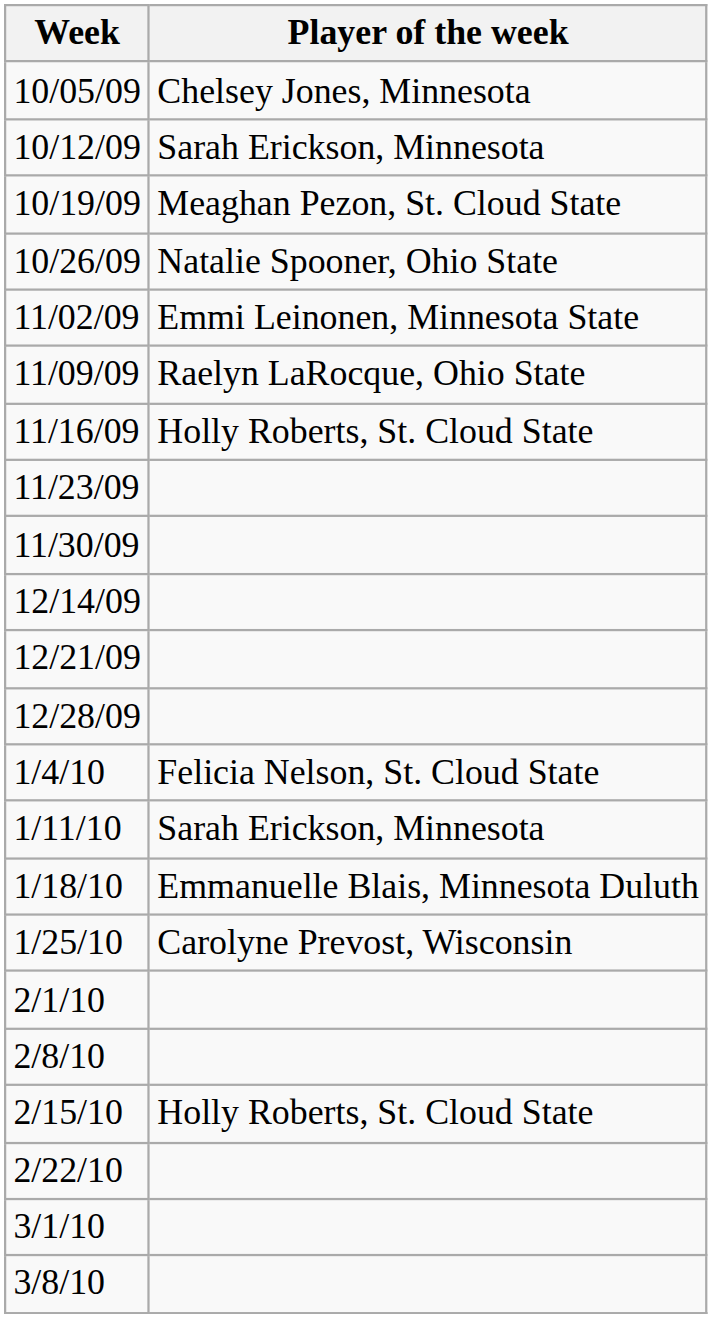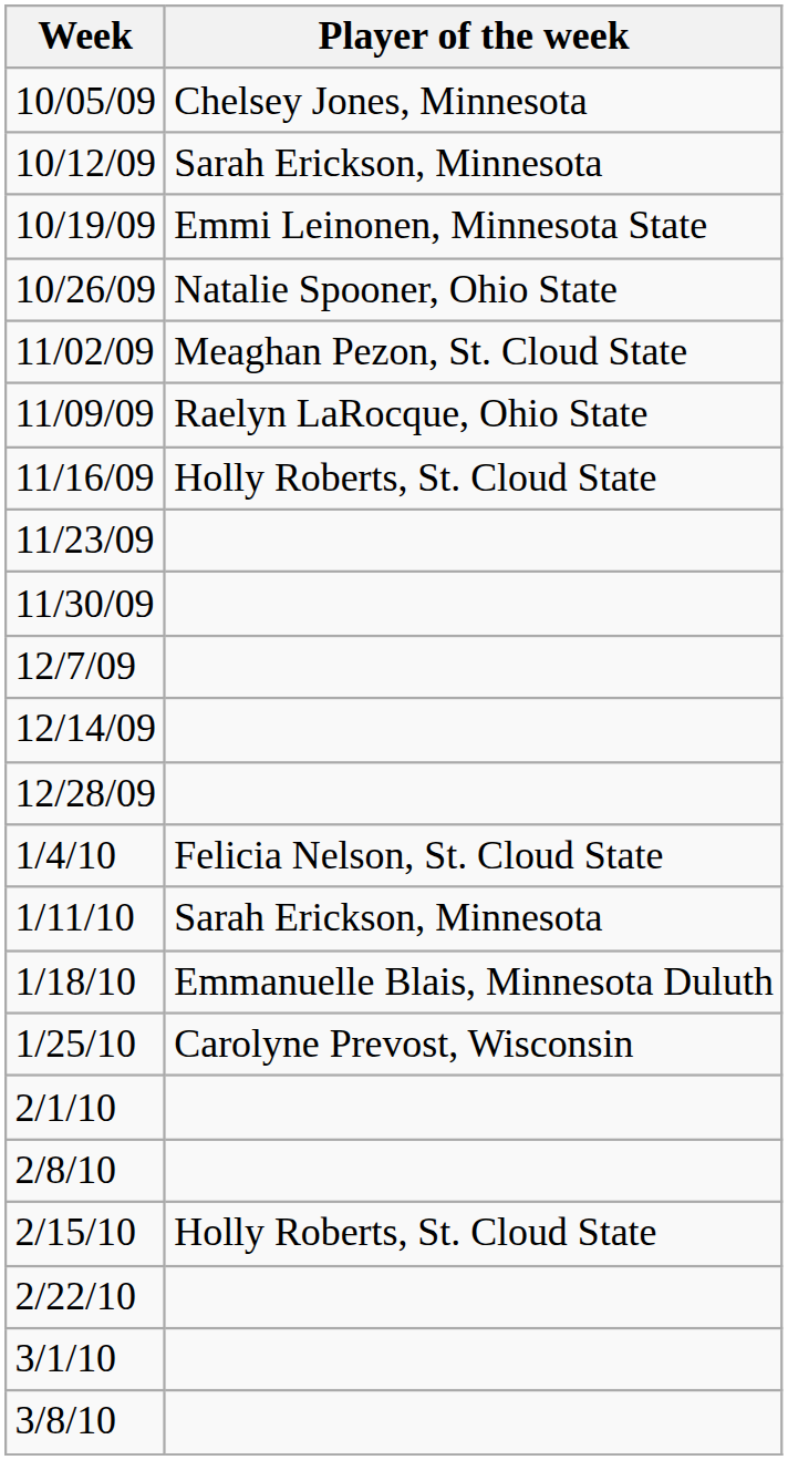 <table class="wikitable" border="1">
 <tr>
 <th>Week</th>
 <th>Player of the week</th>
 </tr>
 <tr>
 <td>10/05/09</td>
 <td>Chelsey Jones, Minnesota</td>
 </tr>
 <tr>
 <td>10/12/09</td>
 <td>Sarah Erickson, Minnesota</td>
 </tr>
 <tr>
 <td>10/19/09</td>
-<td>Meaghan Pezon, St. Cloud State</td>
+<td>Emmi Leinonen, Minnesota State</td>
 </tr>
 <tr>
 <td>10/26/09</td>
 <td>Natalie Spooner, Ohio State</td>
 </tr>
 <tr>
 <td>11/02/09</td>
-<td>Emmi Leinonen, Minnesota State</td>
+<td>Meaghan Pezon, St. Cloud State</td>
 </tr>
 <tr>
 <td>11/09/09</td>
 <td>Raelyn LaRocque, Ohio State</td>
 </tr>
 <tr>
 <td>11/16/09</td>
 <td>Holly Roberts, St. Cloud State</td>
 </tr>
 <tr>
 <td>11/23/09</td>
 <td></td>
 </tr>
 <tr>
 <td>11/30/09</td>
 <td></td>
 </tr>
 <tr>
-<td>12/14/09</td>
+<td>12/7/09</td>
 <td></td>
 </tr>
 <tr>
-<td>12/21/09</td>
+<td>12/14/09</td>
 <td></td>
 </tr>
 <tr>
 <td>12/28/09</td>
 <td></td>
 </tr>
 <tr>
 <td>1/4/10</td>
 <td>Felicia Nelson, St. Cloud State</td>
 </tr>
 <tr>
 <td>1/11/10</td>
 <td>Sarah Erickson, Minnesota</td>
 </tr>
 <tr>
 <td>1/18/10</td>
 <td>Emmanuelle Blais, Minnesota Duluth</td>
 </tr>
 <tr>
 <td>1/25/10</td>
 <td>Carolyne Prevost, Wisconsin</td>
 </tr>
 <tr>
 <td>2/1/10</td>
 <td></td>
 </tr>
 <tr>
 <td>2/8/10</td>
 <td></td>
 </tr>
 <tr>
 <td>2/15/10</td>
 <td>Holly Roberts, St. Cloud State</td>
 </tr>
 <tr>
 <td>2/22/10</td>
 <td></td>
 </tr>
 <tr>
 <td>3/1/10</td>
 <td></td>
 </tr>
 <tr>
 <td>3/8/10</td>
 <td></td>
 </tr>
 <tr>
 </tr>
 </table>
